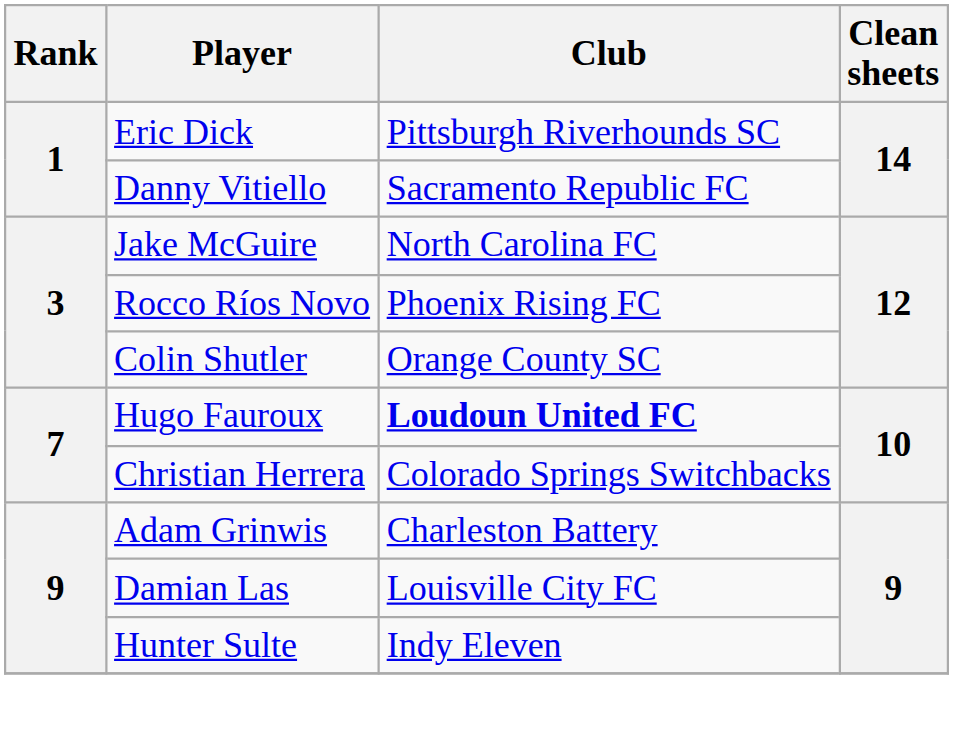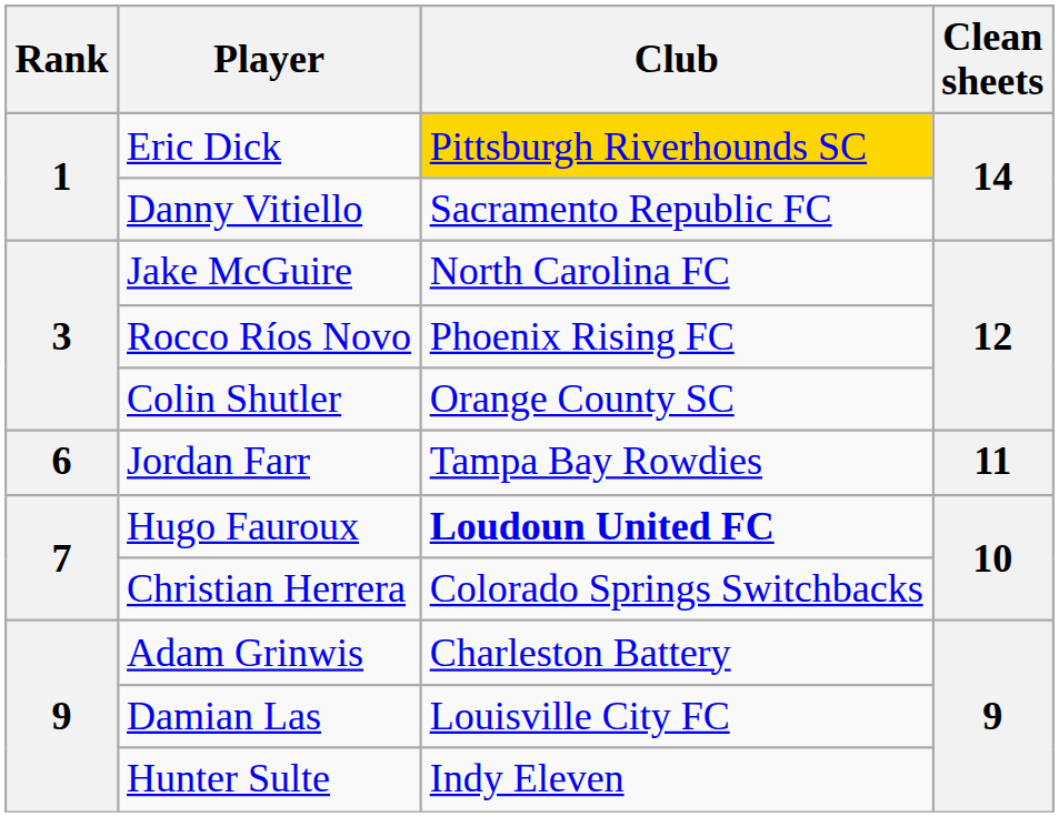 <table class="wikitable">
 <tr>
 <th>Rank</th>
 <th>Player</th>
 <th>Club</th>
 <th>Clean<br>sheets</th>
 </tr>
 <tr>
 <th rowspan=2>1</th>
 <td> <a href='#'>Eric Dick</a></td>
-<td><a href='#'>Pittsburgh Riverhounds SC</a></td>
+<td style="background: gold;"><a href='#'>Pittsburgh Riverhounds SC</a></td>
 <th rowspan=2>14</th>
 </tr>
 <tr>
 <td> <a href='#'>Danny Vitiello</a></td>
 <td><a href='#'>Sacramento Republic FC</a></td>
 </tr>
 <tr>
 <th rowspan=3>3</th>
 <td> <a href='#'>Jake McGuire</a></td>
 <td><a href='#'>North Carolina FC</a></td>
 <th rowspan=3>12</th>
 </tr>
 <tr>
 <td> <a href='#'>Rocco Ríos Novo</a></td>
 <td><a href='#'>Phoenix Rising FC</a></td>
 </tr>
 <tr>
 <td> <a href='#'>Colin Shutler</a></td>
 <td><a href='#'>Orange County SC</a></td>
+</tr>
+<tr>
+<th>6</th>
+<td> <a href='#'>Jordan Farr</a></td>
+<td><a href='#'>Tampa Bay Rowdies</a></td>
+<th>11</th>
 </tr>
 <tr>
 <th rowspan=2>7</th>
 <td> <a href='#'>Hugo Fauroux</a></td>
 <td><strong><a href='#'>Loudoun United FC</a></strong></td>
 <th rowspan=2>10</th>
 </tr>
 <tr>
 <td> <a href='#'>Christian Herrera</a></td>
 <td><a href='#'>Colorado Springs Switchbacks</a></td>
 </tr>
 <tr>
 <th rowspan=3>9</th>
 <td> <a href='#'>Adam Grinwis</a></td>
 <td><a href='#'>Charleston Battery</a></td>
 <th rowspan=3>9</th>
 </tr>
 <tr>
 <td> <a href='#'>Damian Las</a></td>
 <td><a href='#'>Louisville City FC</a></td>
 </tr>
 <tr>
 <td> <a href='#'>Hunter Sulte</a></td>
 <td><a href='#'>Indy Eleven</a></td>
 </tr>
 <tr>
 </tr>
 </table>
